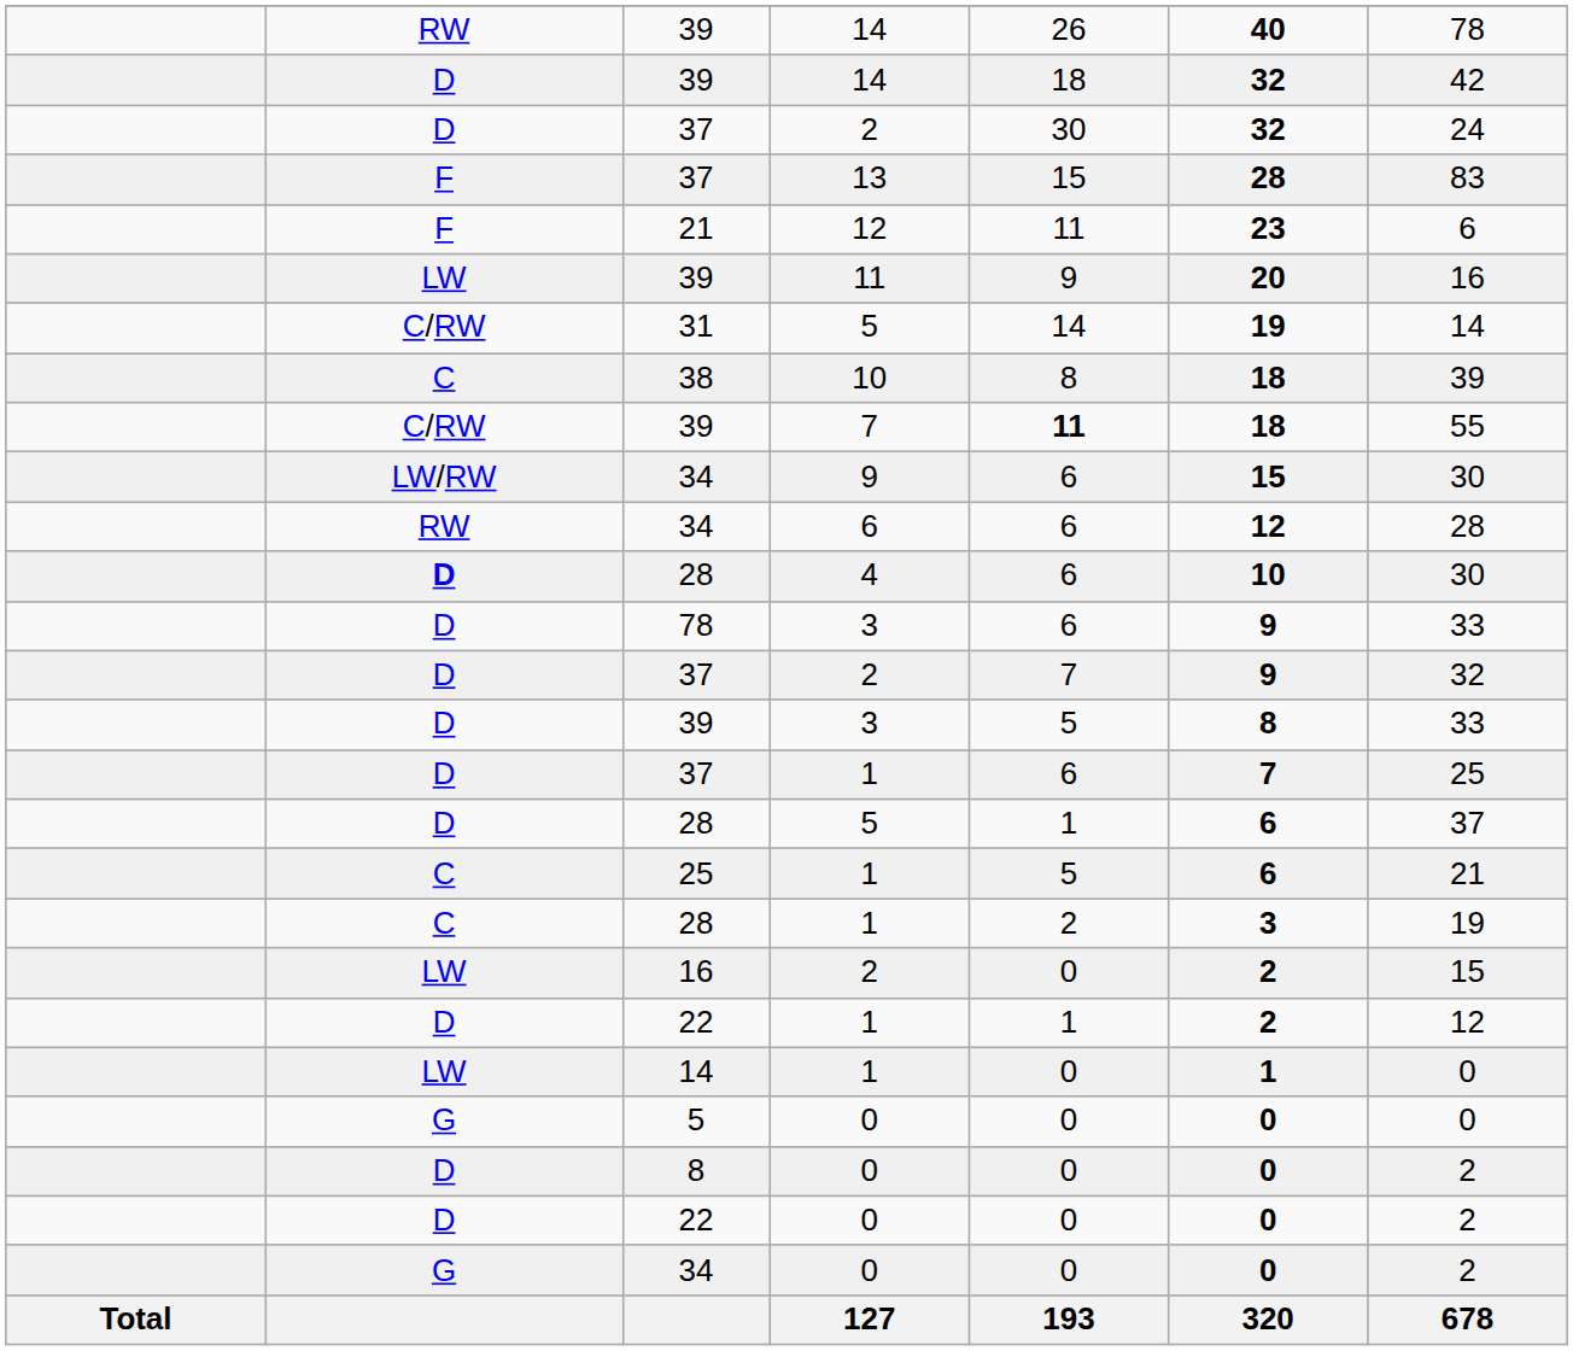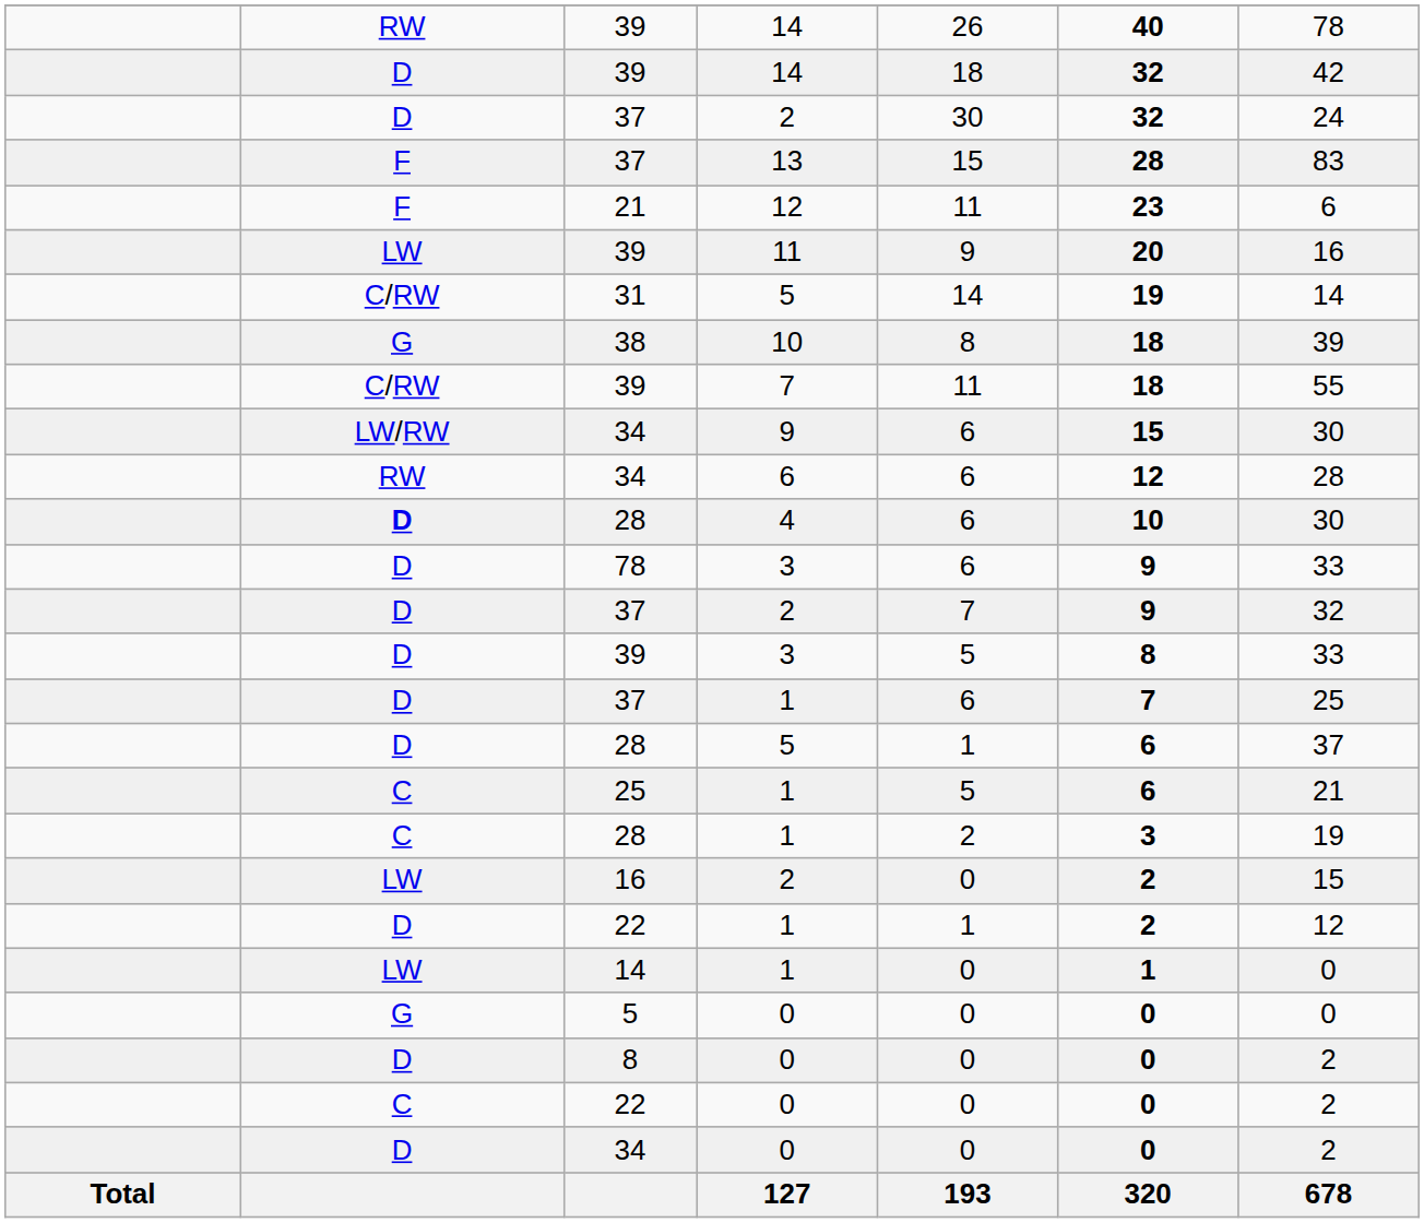 <table class="wikitable sortable" width="800">
 <tr align="center">
 </tr>
 <tr align="center" bgcolor="">
 <td></td>
 <td><a href='#'>RW</a></td>
 <td>39</td>
 <td>14</td>
 <td>26</td>
 <td><strong>40</strong></td>
 <td>78</td>
 </tr>
 <tr align="center" bgcolor="f0f0f0">
 <td></td>
 <td><a href='#'>D</a></td>
 <td>39</td>
 <td>14</td>
 <td>18</td>
 <td><strong>32</strong></td>
 <td>42</td>
 </tr>
 <tr align="center" bgcolor="">
 <td></td>
 <td><a href='#'>D</a></td>
 <td>37</td>
 <td>2</td>
 <td>30</td>
 <td><strong>32</strong></td>
 <td>24</td>
 </tr>
 <tr align="center" bgcolor="f0f0f0">
 <td></td>
 <td><a href='#'>F</a></td>
 <td>37</td>
 <td>13</td>
 <td>15</td>
 <td><strong>28</strong></td>
 <td>83</td>
 </tr>
 <tr align="center" bgcolor="">
 <td></td>
 <td><a href='#'>F</a></td>
 <td>21</td>
 <td>12</td>
 <td>11</td>
 <td><strong>23</strong></td>
 <td>6</td>
 </tr>
 <tr align="center" bgcolor="f0f0f0">
 <td></td>
 <td><a href='#'>LW</a></td>
 <td>39</td>
 <td>11</td>
 <td>9</td>
 <td><strong>20</strong></td>
 <td>16</td>
 </tr>
 <tr align="center" bgcolor="">
 <td></td>
 <td><a href='#'>C</a>/<a href='#'>RW</a></td>
 <td>31</td>
 <td>5</td>
 <td>14</td>
 <td><strong>19</strong></td>
 <td>14</td>
 </tr>
 <tr align="center" bgcolor="f0f0f0">
 <td></td>
-<td><a href='#'>C</a></td>
+<td><a href='#'>G</a></td>
 <td>38</td>
 <td>10</td>
 <td>8</td>
 <td><strong>18</strong></td>
 <td>39</td>
 </tr>
 <tr align="center" bgcolor="">
 <td></td>
 <td><a href='#'>C</a>/<a href='#'>RW</a></td>
 <td>39</td>
 <td>7</td>
-<td><strong>11</strong></td>
+<td>11</td>
 <td><strong>18</strong></td>
 <td>55</td>
 </tr>
 <tr align="center" bgcolor="f0f0f0">
 <td></td>
 <td><a href='#'>LW</a>/<a href='#'>RW</a></td>
 <td>34</td>
 <td>9</td>
 <td>6</td>
 <td><strong>15</strong></td>
 <td>30</td>
 </tr>
 <tr align="center" bgcolor="">
 <td></td>
 <td><a href='#'>RW</a></td>
 <td>34</td>
 <td>6</td>
 <td>6</td>
 <td><strong>12</strong></td>
 <td>28</td>
 </tr>
 <tr align="center" bgcolor="f0f0f0">
 <td></td>
 <td><strong><a href='#'>D</a></strong></td>
 <td>28</td>
 <td>4</td>
 <td>6</td>
 <td><strong>10</strong></td>
 <td>30</td>
 </tr>
 <tr align="center" bgcolor="">
 <td></td>
 <td><a href='#'>D</a></td>
 <td>78</td>
 <td>3</td>
 <td>6</td>
 <td><strong>9</strong></td>
 <td>33</td>
 </tr>
 <tr align="center" bgcolor="f0f0f0">
 <td></td>
 <td><a href='#'>D</a></td>
 <td>37</td>
 <td>2</td>
 <td>7</td>
 <td><strong>9</strong></td>
 <td>32</td>
 </tr>
 <tr align="center" bgcolor="">
 <td></td>
 <td><a href='#'>D</a></td>
 <td>39</td>
 <td>3</td>
 <td>5</td>
 <td><strong>8</strong></td>
 <td>33</td>
 </tr>
 <tr align="center" bgcolor="f0f0f0">
 <td></td>
 <td><a href='#'>D</a></td>
 <td>37</td>
 <td>1</td>
 <td>6</td>
 <td><strong>7</strong></td>
 <td>25</td>
 </tr>
 <tr align="center" bgcolor="">
 <td></td>
 <td><a href='#'>D</a></td>
 <td>28</td>
 <td>5</td>
 <td>1</td>
 <td><strong>6</strong></td>
 <td>37</td>
 </tr>
 <tr align="center" bgcolor="f0f0f0">
 <td></td>
 <td><a href='#'>C</a></td>
 <td>25</td>
 <td>1</td>
 <td>5</td>
 <td><strong>6</strong></td>
 <td>21</td>
 </tr>
 <tr align="center" bgcolor="">
 <td></td>
 <td><a href='#'>C</a></td>
 <td>28</td>
 <td>1</td>
 <td>2</td>
 <td><strong>3</strong></td>
 <td>19</td>
 </tr>
 <tr align="center" bgcolor="f0f0f0">
 <td></td>
 <td><a href='#'>LW</a></td>
 <td>16</td>
 <td>2</td>
 <td>0</td>
 <td><strong>2</strong></td>
 <td>15</td>
 </tr>
 <tr align="center" bgcolor="">
 <td></td>
 <td><a href='#'>D</a></td>
 <td>22</td>
 <td>1</td>
 <td>1</td>
 <td><strong>2</strong></td>
 <td>12</td>
 </tr>
 <tr align="center" bgcolor="f0f0f0">
 <td></td>
 <td><a href='#'>LW</a></td>
 <td>14</td>
 <td>1</td>
 <td>0</td>
 <td><strong>1</strong></td>
 <td>0</td>
 </tr>
 <tr align="center" bgcolor="">
 <td></td>
 <td><a href='#'>G</a></td>
 <td>5</td>
 <td>0</td>
 <td>0</td>
 <td><strong>0</strong></td>
 <td>0</td>
 </tr>
 <tr align="center" bgcolor="f0f0f0">
 <td></td>
 <td><a href='#'>D</a></td>
 <td>8</td>
 <td>0</td>
 <td>0</td>
 <td><strong>0</strong></td>
 <td>2</td>
 </tr>
 <tr align="center" bgcolor="">
 <td></td>
-<td><a href='#'>D</a></td>
+<td><a href='#'>C</a></td>
 <td>22</td>
 <td>0</td>
 <td>0</td>
 <td><strong>0</strong></td>
 <td>2</td>
 </tr>
 <tr align="center" bgcolor="f0f0f0">
 <td></td>
-<td><a href='#'>G</a></td>
+<td><a href='#'>D</a></td>
 <td>34</td>
 <td>0</td>
 <td>0</td>
 <td><strong>0</strong></td>
 <td>2</td>
 </tr>
 <tr>
 <th>Total</th>
 <th></th>
 <th></th>
 <th>127</th>
 <th>193</th>
 <th>320</th>
 <th>678</th>
 </tr>
 </table>
